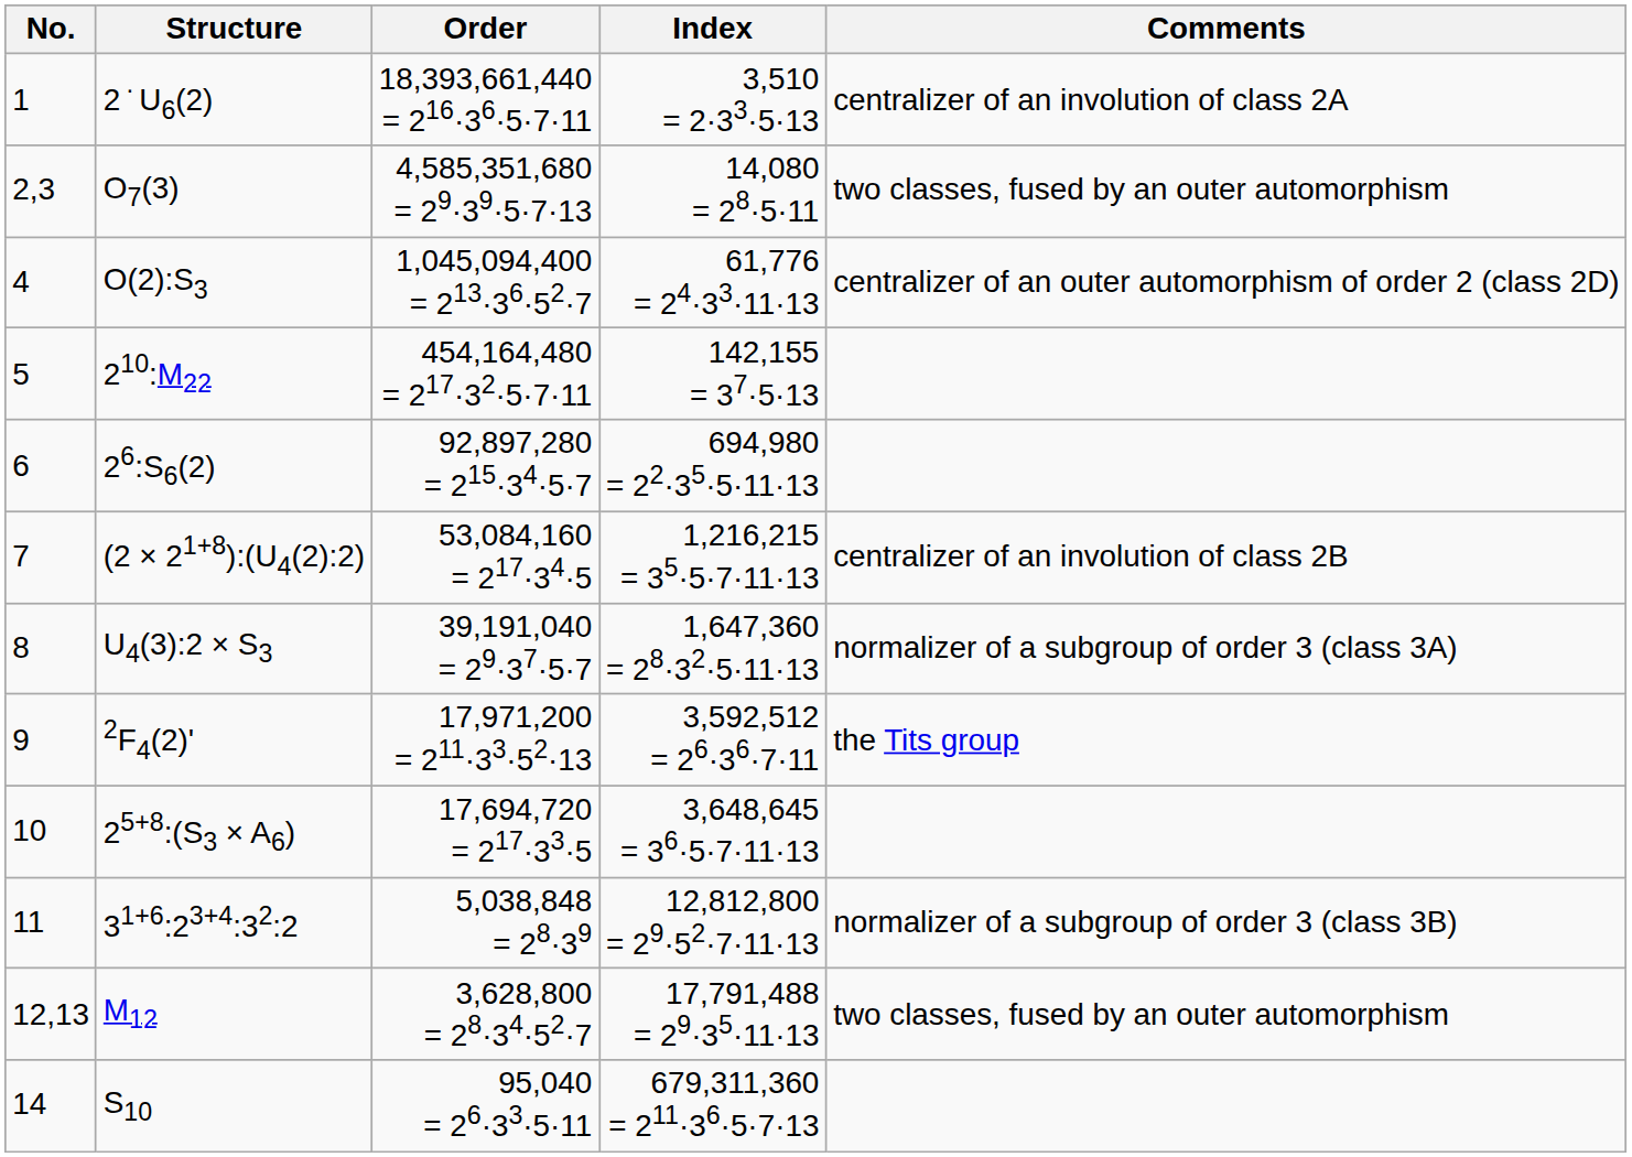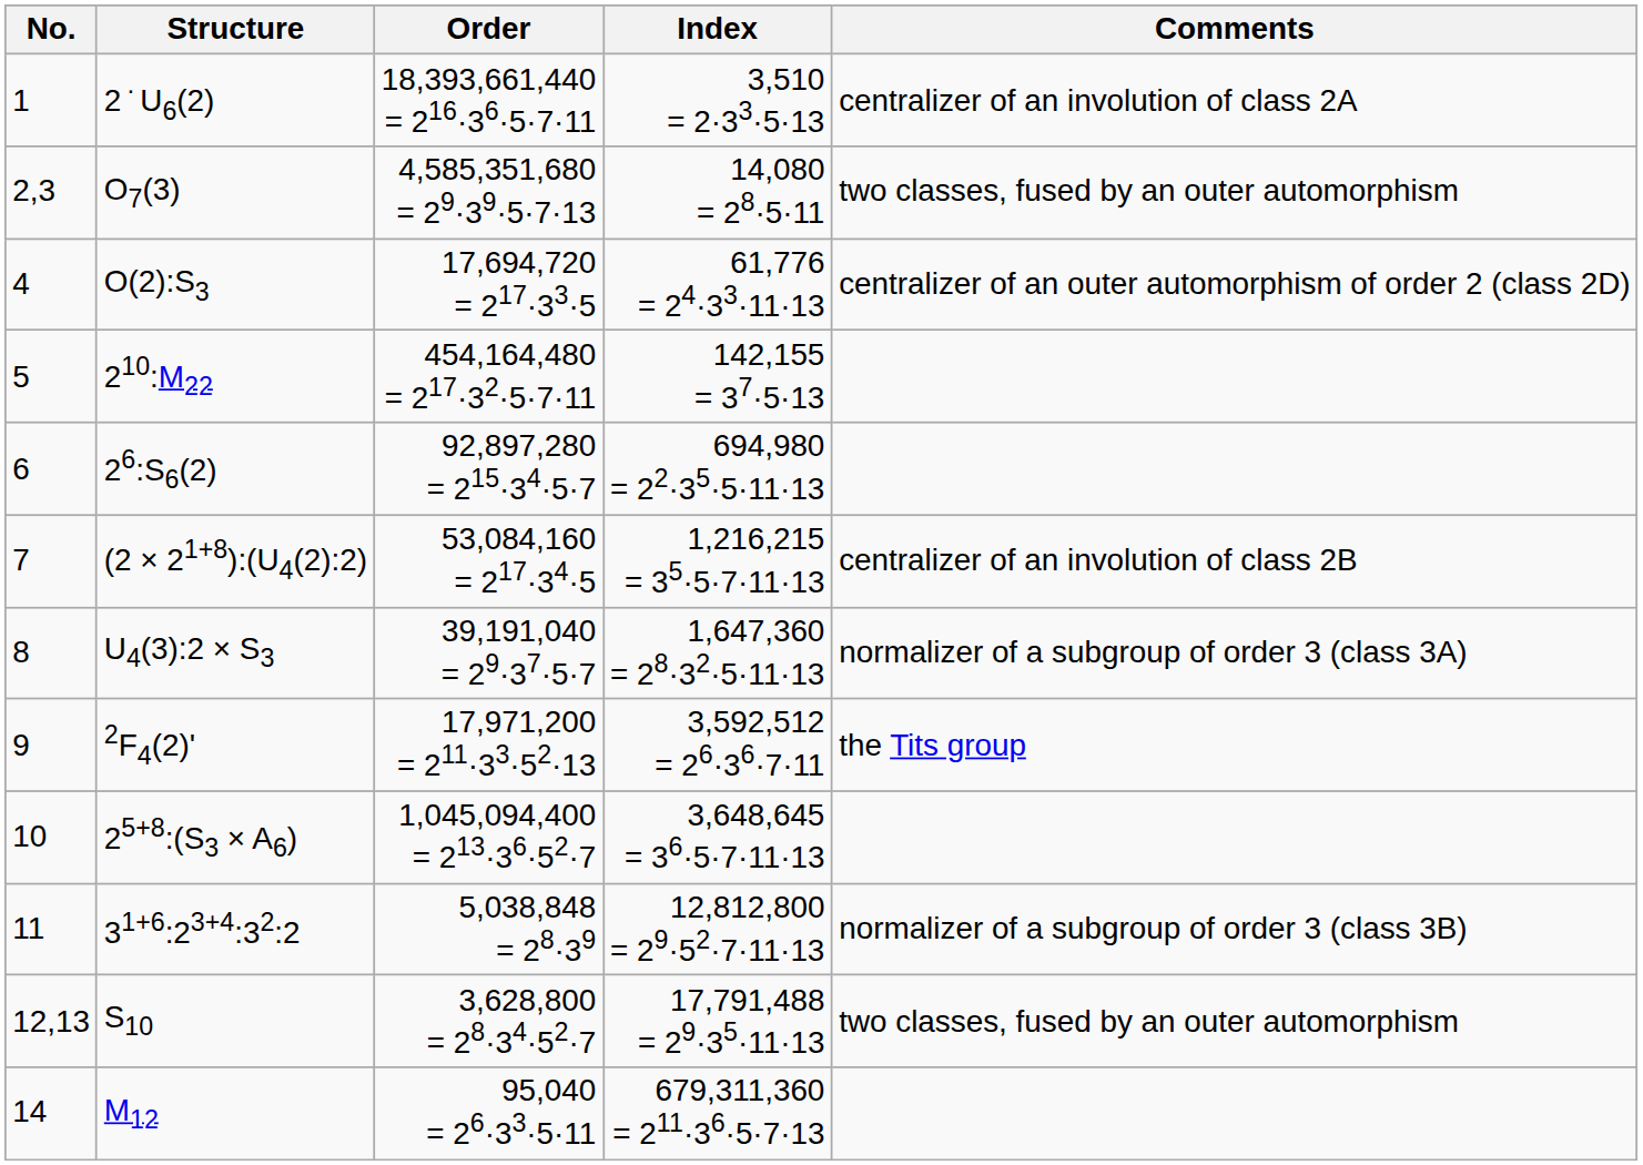 <table class="wikitable">
 <tr>
 <th>No.</th>
 <th>Structure</th>
 <th>Order</th>
 <th>Index</th>
 <th>Comments</th>
 </tr>
 <tr>
 <td>1</td>
 <td>2<sup> · </sup>U<sub>6</sub>(2)</td>
 <td align=right>18,393,661,440<br>= 2<sup>16</sup>·3<sup>6</sup>·5·7·11</td>
 <td align=right>3,510<br>= 2·3<sup>3</sup>·5·13</td>
 <td>centralizer of an involution of class 2A</td>
 </tr>
 <tr>
 <td>2,3</td>
 <td>O<sub>7</sub>(3)</td>
 <td align=right>4,585,351,680<br>= 2<sup>9</sup>·3<sup>9</sup>·5·7·13</td>
 <td align=right>14,080<br>= 2<sup>8</sup>·5·11</td>
 <td>two classes, fused by an outer automorphism</td>
 </tr>
 <tr>
 <td>4</td>
 <td>O(2):S<sub>3</sub></td>
-<td align=right>1,045,094,400<br>= 2<sup>13</sup>·3<sup>6</sup>·5<sup>2</sup>·7</td>
+<td align=right>17,694,720<br>= 2<sup>17</sup>·3<sup>3</sup>·5</td>
 <td align=right>61,776<br>= 2<sup>4</sup>·3<sup>3</sup>·11·13</td>
 <td>centralizer of an outer automorphism of order 2 (class 2D)</td>
 </tr>
 <tr>
 <td>5</td>
 <td>2<sup>10</sup>:<a href='#'>M<sub>22</sub></a></td>
 <td align=right>454,164,480<br>= 2<sup>17</sup>·3<sup>2</sup>·5·7·11</td>
 <td align=right>142,155<br>= 3<sup>7</sup>·5·13</td>
 <td></td>
 </tr>
 <tr>
 <td>6</td>
 <td>2<sup>6</sup>:S<sub>6</sub>(2)</td>
 <td align=right>92,897,280<br>= 2<sup>15</sup>·3<sup>4</sup>·5·7</td>
 <td align=right>694,980<br>= 2<sup>2</sup>·3<sup>5</sup>·5·11·13</td>
 <td></td>
 </tr>
 <tr>
 <td>7</td>
 <td>(2 × 2<sup>1+8</sup>):(U<sub>4</sub>(2):2)</td>
 <td align=right>53,084,160<br>= 2<sup>17</sup>·3<sup>4</sup>·5</td>
 <td align=right>1,216,215<br>= 3<sup>5</sup>·5·7·11·13</td>
 <td>centralizer of an involution of class 2B</td>
 </tr>
 <tr>
 <td>8</td>
 <td>U<sub>4</sub>(3):2 × S<sub>3</sub></td>
 <td align=right>39,191,040<br>= 2<sup>9</sup>·3<sup>7</sup>·5·7</td>
 <td align=right>1,647,360<br>= 2<sup>8</sup>·3<sup>2</sup>·5·11·13</td>
 <td>normalizer of a subgroup of order 3 (class 3A)</td>
 </tr>
 <tr>
 <td>9</td>
 <td><sup>2</sup>F<sub>4</sub>(2)'</td>
 <td align=right>17,971,200<br>= 2<sup>11</sup>·3<sup>3</sup>·5<sup>2</sup>·13</td>
 <td align=right>3,592,512<br>= 2<sup>6</sup>·3<sup>6</sup>·7·11</td>
 <td>the <a href='#'>Tits group</a></td>
 </tr>
 <tr>
 <td>10</td>
 <td>2<sup>5+8</sup>:(S<sub>3</sub> × A<sub>6</sub>)</td>
-<td align=right>17,694,720<br>= 2<sup>17</sup>·3<sup>3</sup>·5</td>
+<td align=right>1,045,094,400<br>= 2<sup>13</sup>·3<sup>6</sup>·5<sup>2</sup>·7</td>
 <td align=right>3,648,645<br>= 3<sup>6</sup>·5·7·11·13</td>
 <td></td>
 </tr>
 <tr>
 <td>11</td>
 <td>3<sup>1+6</sup>:2<sup>3+4</sup>:3<sup>2</sup>:2</td>
 <td align=right>5,038,848<br>= 2<sup>8</sup>·3<sup>9</sup></td>
 <td align=right>12,812,800<br>= 2<sup>9</sup>·5<sup>2</sup>·7·11·13</td>
 <td>normalizer of a subgroup of order 3 (class 3B)</td>
 </tr>
 <tr>
 <td>12,13</td>
-<td><a href='#'>M<sub>12</sub></a></td>
+<td>S<sub>10</sub></td>
 <td align=right>3,628,800<br>= 2<sup>8</sup>·3<sup>4</sup>·5<sup>2</sup>·7</td>
 <td align=right>17,791,488<br>= 2<sup>9</sup>·3<sup>5</sup>·11·13</td>
 <td>two classes, fused by an outer automorphism</td>
 </tr>
 <tr>
 <td>14</td>
-<td>S<sub>10</sub></td>
+<td><a href='#'>M<sub>12</sub></a></td>
 <td align=right>95,040<br>= 2<sup>6</sup>·3<sup>3</sup>·5·11</td>
 <td align=right>679,311,360<br>= 2<sup>11</sup>·3<sup>6</sup>·5·7·13</td>
 <td></td>
 </tr>
 </table>
